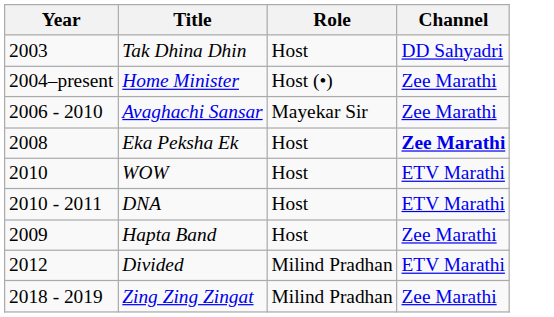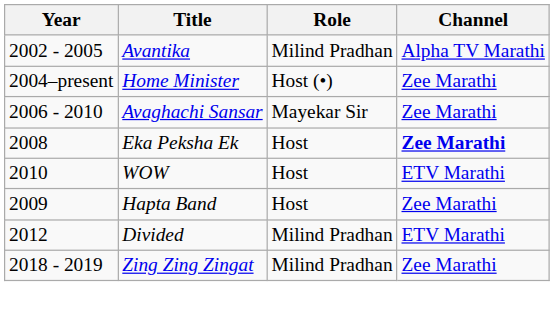 <table class="wikitable sortable">
 <tr>
 <th>Year</th>
 <th>Title</th>
 <th>Role</th>
 <th>Channel</th>
 </tr>
 <tr>
-<td>2003</td>
-<td><em>Tak Dhina Dhin</em></td>
-<td>Host</td>
-<td><a href='#'>DD Sahyadri</a></td>
+<td>2002 - 2005</td>
+<td><em><a href='#'>Avantika</a></em></td>
+<td>Milind Pradhan</td>
+<td><a href='#'>Alpha TV Marathi</a></td>
 </tr>
 <tr>
 <td>2004–present</td>
 <td><em><a href='#'>Home Minister</a></em></td>
 <td>Host (•)</td>
 <td><a href='#'>Zee Marathi</a></td>
 </tr>
 <tr>
 <td>2006 - 2010</td>
 <td><em><a href='#'>Avaghachi Sansar</a></em></td>
 <td>Mayekar Sir</td>
 <td><a href='#'>Zee Marathi</a></td>
 </tr>
 <tr>
 <td>2008</td>
 <td><em>Eka Peksha Ek</em></td>
 <td>Host</td>
 <td><strong><a href='#'>Zee Marathi</a></strong></td>
 </tr>
 <tr>
 <td>2010</td>
 <td><em>WOW</em></td>
 <td>Host</td>
 <td><a href='#'>ETV Marathi</a></td>
 </tr>
 <tr>
-<td>2010 - 2011</td>
-<td><em>DNA</em></td>
-<td>Host</td>
-<td><a href='#'>ETV Marathi</a></td>
-</tr>
-<tr>
 <td>2009</td>
 <td><em>Hapta Band</em></td>
 <td>Host</td>
 <td><a href='#'>Zee Marathi</a></td>
 </tr>
 <tr>
 <td>2012</td>
 <td><em>Divided</em></td>
 <td>Milind Pradhan</td>
 <td><a href='#'>ETV Marathi</a></td>
 </tr>
 <tr>
 <td>2018 - 2019</td>
 <td><em><a href='#'>Zing Zing Zingat</a></em></td>
 <td>Milind Pradhan</td>
 <td><a href='#'>Zee Marathi</a></td>
 </tr>
 </table>
